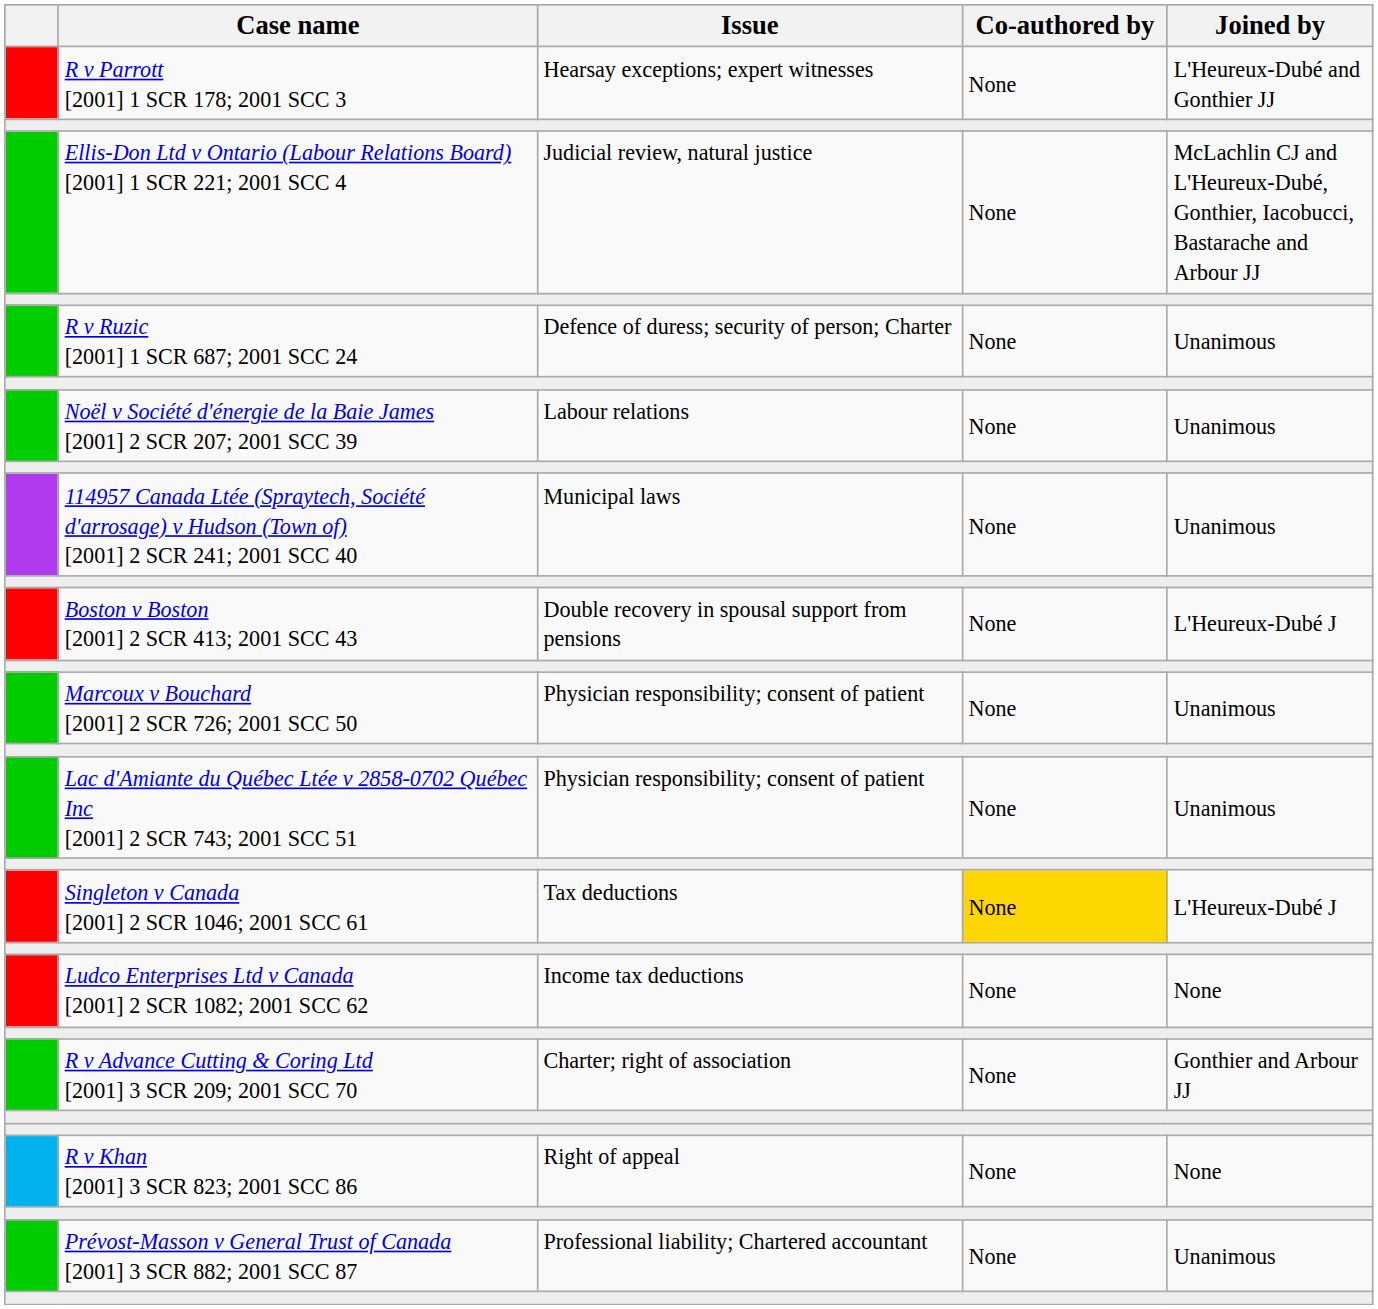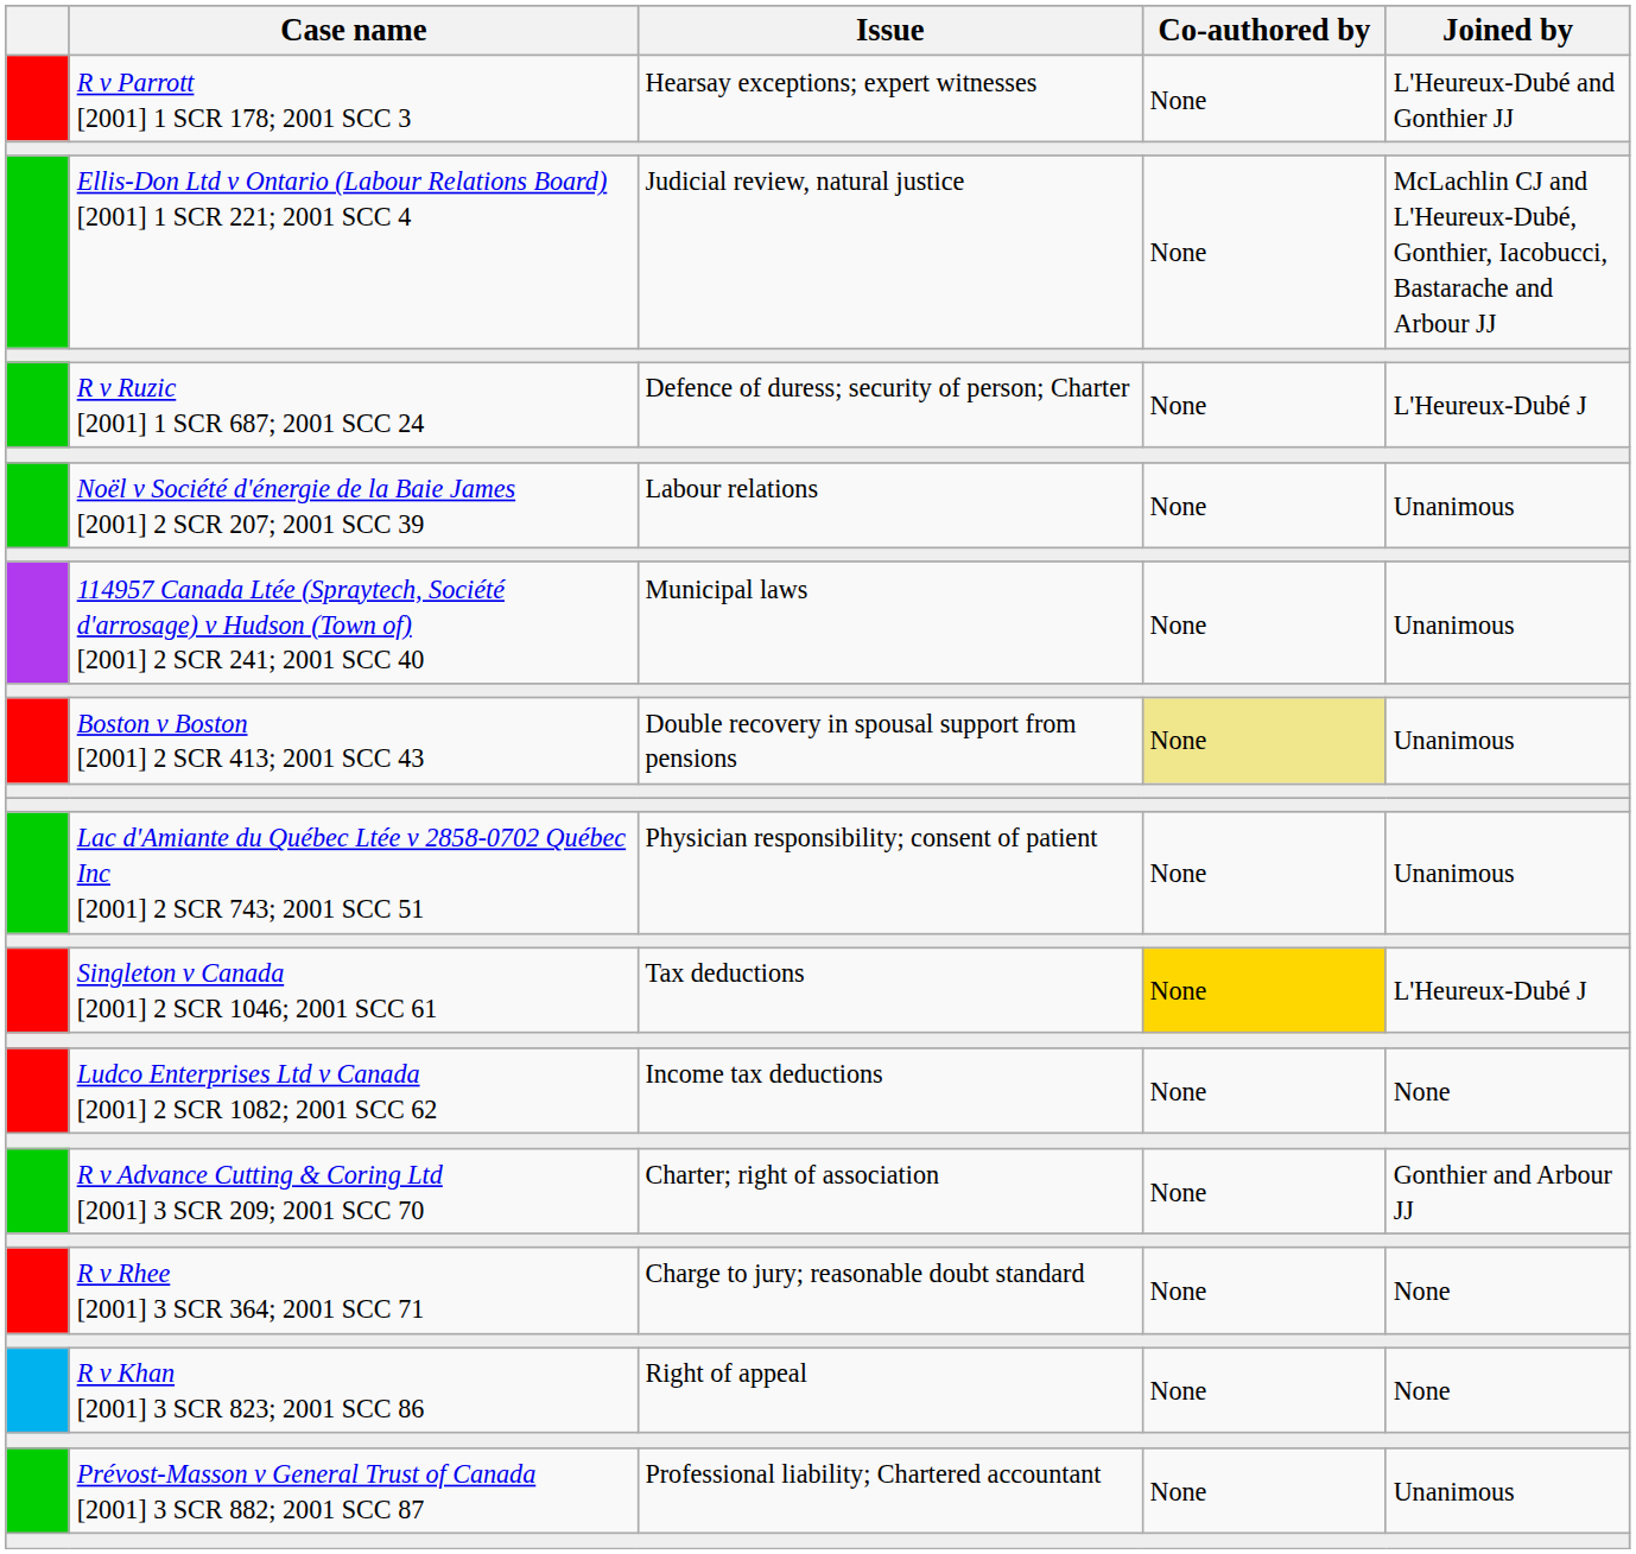 <table class="wikitable" width=825>
 <tr bgcolor="#CCCCCC">
 <th width=25px></th>
 <th width=35%>Case name</th>
 <th>Issue</th>
 <th width=15%>Co-authored by</th>
 <th width=15%>Joined by</th>
 </tr>
 <tr>
 <td bgcolor="red"></td>
 <td align=left valign=top><small><em><a href='#'>R v Parrott</a></em><br> [2001] 1 SCR 178; 2001 SCC 3 </small></td>
 <td valign=top><small>Hearsay exceptions; expert witnesses</small></td>
 <td><small> None</small></td>
 <td><small> L'Heureux-Dubé and Gonthier JJ</small></td>
 </tr>
 <tr>
 <td bgcolor=#EEEEEE colspan=5 valign=top><small></small></td>
 </tr>
 <tr>
 <td bgcolor="00cd00"></td>
 <td align=left valign=top><small><em><a href='#'>Ellis-Don Ltd v Ontario (Labour Relations Board)</a></em><br> [2001] 1 SCR 221; 2001 SCC 4 </small></td>
 <td valign=top><small>Judicial review, natural justice</small></td>
 <td><small> None</small></td>
 <td><small> McLachlin CJ and L'Heureux‑Dubé, Gonthier, Iacobucci, Bastarache and Arbour JJ</small></td>
 </tr>
 <tr>
 <td bgcolor=#EEEEEE colspan=5 valign=top><small></small></td>
 </tr>
 <tr>
 <td bgcolor="00cd00"></td>
 <td align=left valign=top><small><em><a href='#'>R v Ruzic</a></em><br> [2001] 1 SCR 687; 2001 SCC 24 </small></td>
 <td valign=top><small>Defence of duress; security of person; Charter</small></td>
 <td><small> None</small></td>
-<td><small> Unanimous</small></td>
+<td><small> L'Heureux-Dubé J</small></td>
 </tr>
 <tr>
 <td bgcolor=#EEEEEE colspan=5 valign=top><small></small></td>
 </tr>
 <tr>
 <td bgcolor="00cd00"></td>
 <td align=left valign=top><small><em><a href='#'>Noël v Société d'énergie de la Baie James</a></em><br> [2001] 2 SCR 207; 2001 SCC 39 </small></td>
 <td valign=top><small>Labour relations</small></td>
 <td><small> None</small></td>
 <td><small> Unanimous</small></td>
 </tr>
 <tr>
 <td bgcolor=#EEEEEE colspan=5 valign=top><small></small></td>
 </tr>
 <tr>
 <td bgcolor="B23AEE"></td>
 <td align=left valign=top><small><em><a href='#'>114957 Canada Ltée (Spraytech, Société d'arrosage) v Hudson (Town of)</a></em><br> [2001] 2 SCR 241; 2001 SCC 40 </small></td>
 <td valign=top><small>Municipal laws</small></td>
 <td><small> None</small></td>
 <td><small> Unanimous</small></td>
 </tr>
 <tr>
 <td bgcolor=#EEEEEE colspan=5 valign=top><small></small></td>
 </tr>
 <tr>
 <td bgcolor="red"></td>
 <td align=left valign=top><small><em><a href='#'>Boston v Boston</a></em><br> [2001] 2 SCR 413; 2001 SCC 43 </small></td>
 <td valign=top><small>Double recovery in spousal support from pensions</small></td>
-<td><small> None</small></td>
-<td><small> L'Heureux-Dubé J</small></td>
+<td style="background: khaki;"><small> None</small></td>
+<td><small> Unanimous</small></td>
 </tr>
 <tr>
 <td bgcolor=#EEEEEE colspan=5 valign=top><small></small></td>
-</tr>
-<tr>
-<td bgcolor="00cd00"></td>
-<td align=left valign=top><small><em><a href='#'>Marcoux v Bouchard</a></em><br> [2001] 2 SCR 726; 2001 SCC 50 </small></td>
-<td valign=top><small>Physician responsibility; consent of patient</small></td>
-<td><small> None</small></td>
-<td><small> Unanimous</small></td>
 </tr>
 <tr>
 <td bgcolor=#EEEEEE colspan=5 valign=top><small></small></td>
 </tr>
 <tr>
 <td bgcolor="00cd00"></td>
 <td align=left valign=top><small><em><a href='#'>Lac d'Amiante du Québec Ltée v 2858-0702 Québec Inc</a></em><br> [2001] 2 SCR 743; 2001 SCC 51 </small></td>
 <td valign=top><small>Physician responsibility; consent of patient</small></td>
 <td><small> None</small></td>
 <td><small> Unanimous</small></td>
 </tr>
 <tr>
 <td bgcolor=#EEEEEE colspan=5 valign=top><small></small></td>
 </tr>
 <tr>
 <td bgcolor="red"></td>
 <td align=left valign=top><small><em><a href='#'>Singleton v Canada</a></em><br> [2001] 2 SCR 1046; 2001 SCC 61 </small></td>
 <td valign=top><small>Tax deductions</small></td>
 <td style="background: gold;"><small> None</small></td>
 <td><small> L'Heureux-Dubé J</small></td>
 </tr>
 <tr>
 <td bgcolor=#EEEEEE colspan=5 valign=top><small></small></td>
 </tr>
 <tr>
 <td bgcolor="red"></td>
 <td align=left valign=top><small><em><a href='#'>Ludco Enterprises Ltd v Canada</a></em><br> [2001] 2 SCR 1082; 2001 SCC 62 </small></td>
 <td valign=top><small>Income tax deductions</small></td>
 <td><small> None</small></td>
 <td><small> None</small></td>
 </tr>
 <tr>
 <td bgcolor=#EEEEEE colspan=5 valign=top><small></small></td>
 </tr>
 <tr>
 <td bgcolor="00cd00"></td>
 <td align=left valign=top><small><em><a href='#'>R v Advance Cutting & Coring Ltd</a></em><br> [2001] 3 SCR 209; 2001 SCC 70 </small></td>
 <td valign=top><small>Charter; right of association</small></td>
 <td><small> None</small></td>
 <td><small> Gonthier and Arbour JJ</small></td>
 </tr>
 <tr>
 <td bgcolor=#EEEEEE colspan=5 valign=top><small></small></td>
 </tr>
 <tr>
+<td bgcolor="red"></td>
+<td align=left valign=top><small><em><a href='#'>R v Rhee</a></em><br> [2001] 3 SCR 364; 2001 SCC 71 </small></td>
+<td valign=top><small>Charge to jury; reasonable doubt standard</small></td>
+<td><small> None</small></td>
+<td><small> None</small></td>
+</tr>
+<tr>
 <td bgcolor=#EEEEEE colspan=5 valign=top><small></small></td>
 </tr>
 <tr>
 <td bgcolor="00B2EE"></td>
 <td align=left valign=top><small><em><a href='#'>R v Khan</a></em><br> [2001] 3 SCR 823; 2001 SCC 86 </small></td>
 <td valign=top><small>Right of appeal</small></td>
 <td><small> None</small></td>
 <td><small> None</small></td>
 </tr>
 <tr>
 <td bgcolor=#EEEEEE colspan=5 valign=top><small></small></td>
 </tr>
 <tr>
 <td bgcolor="00cd00"></td>
 <td align=left valign=top><small><em><a href='#'>Prévost-Masson v General Trust of Canada</a></em><br> [2001] 3 SCR 882; 2001 SCC 87 </small></td>
 <td valign=top><small>Professional liability; Chartered accountant</small></td>
 <td><small> None</small></td>
 <td><small> Unanimous</small></td>
 </tr>
 <tr>
 <td bgcolor=#EEEEEE colspan=5 valign=top><small></small></td>
 </tr>
 </table>
